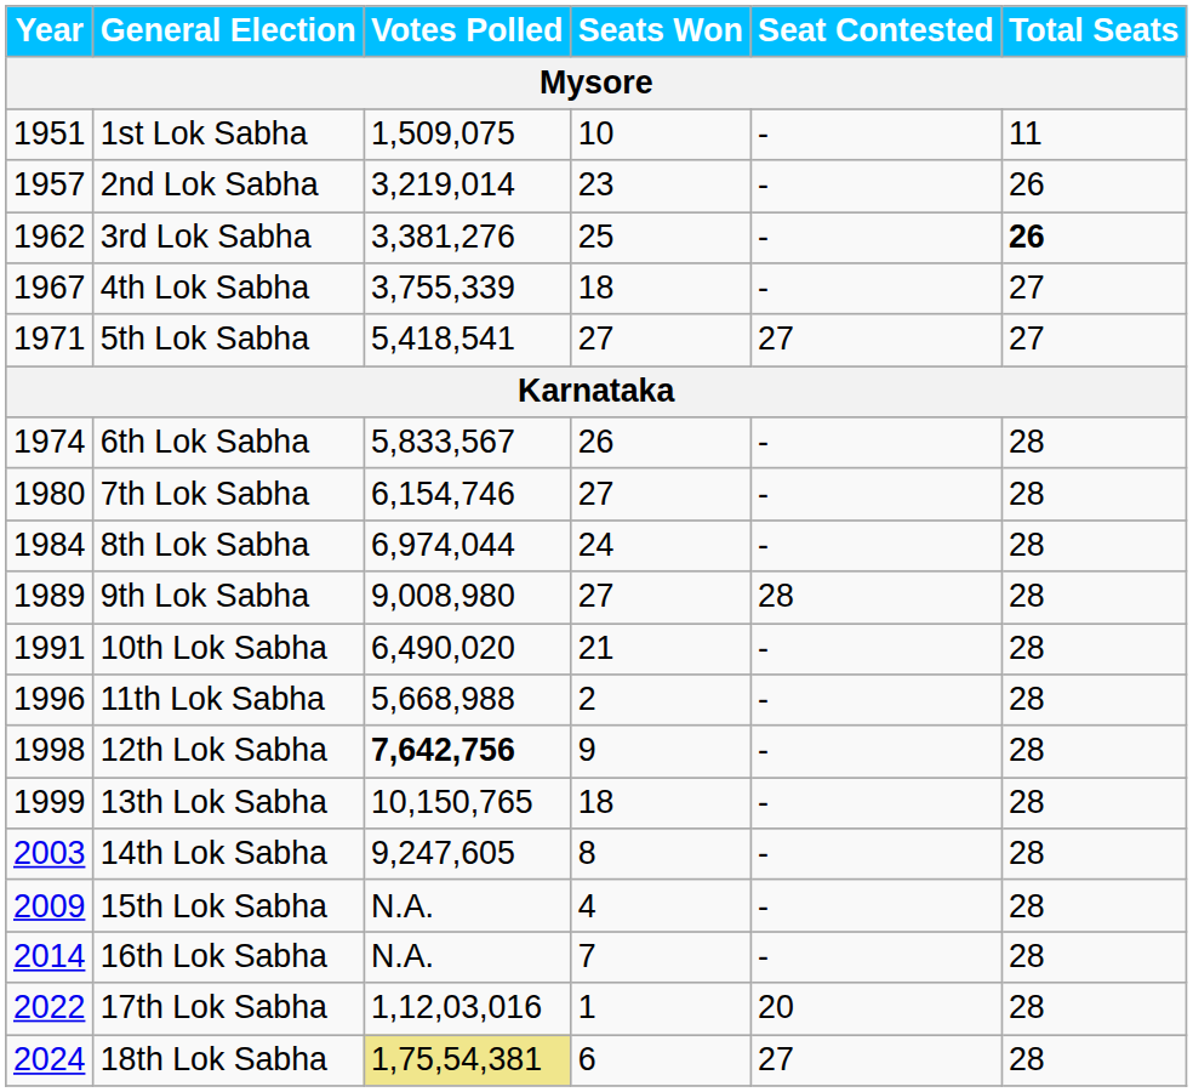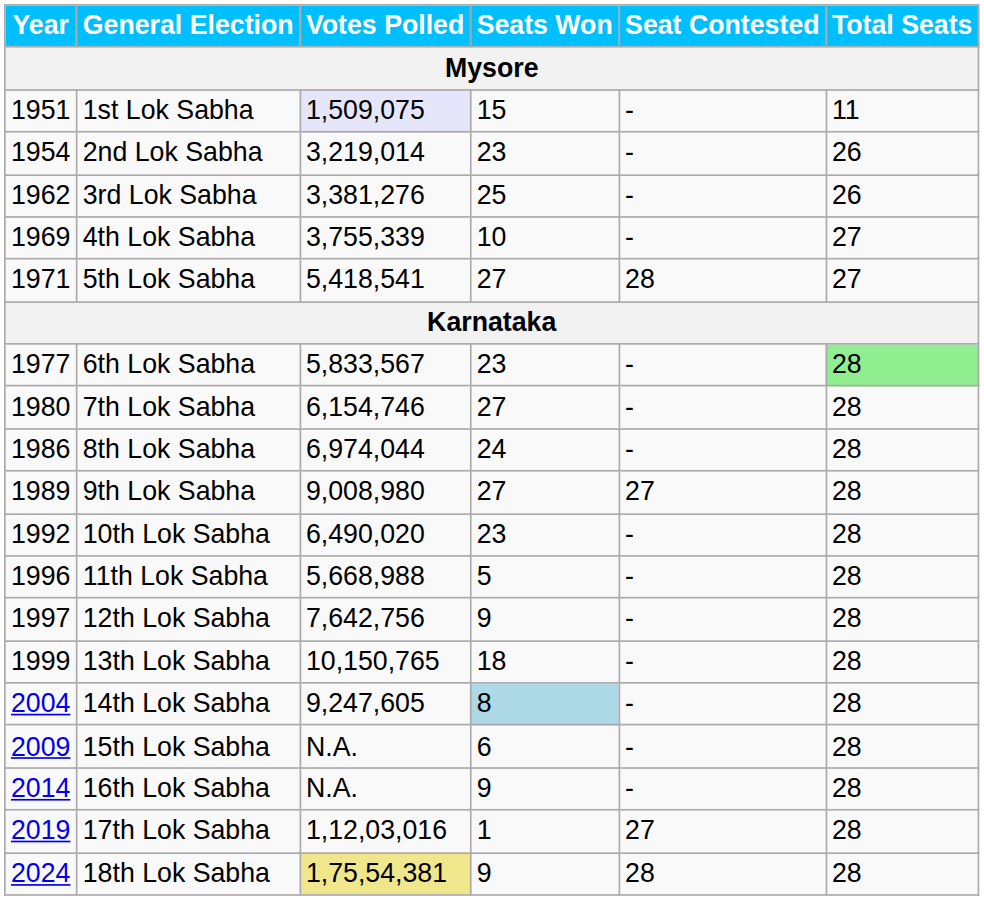 <table class="wikitable">
 <tr>
 <th style="background-color:#00BFFF; color:white">Year</th>
 <th style="background-color:#00BFFF; color:white">General Election</th>
 <th style="background-color:#00BFFF; color:white">Votes Polled</th>
 <th style="background-color:#00BFFF; color:white">Seats Won</th>
 <th style="background-color:#00BFFF; color:white">Seat Contested</th>
 <th style="background-color:#00BFFF; color:white">Total Seats</th>
 </tr>
 <tr>
 <th colspan=6>Mysore</th>
 </tr>
 <tr>
 <td>1951</td>
 <td>1st Lok Sabha</td>
-<td>1,509,075</td>
-<td>10</td>
+<td style="background: lavender;">1,509,075</td>
+<td>15</td>
 <td>-</td>
 <td>11</td>
 </tr>
 <tr>
-<td>1957</td>
+<td>1954</td>
 <td>2nd Lok Sabha</td>
 <td>3,219,014</td>
 <td>23</td>
 <td>-</td>
 <td>26</td>
 </tr>
 <tr>
 <td>1962</td>
 <td>3rd Lok Sabha</td>
 <td>3,381,276</td>
 <td>25</td>
 <td>-</td>
-<td><strong>26</strong></td>
+<td>26</td>
 </tr>
 <tr>
-<td>1967</td>
+<td>1969</td>
 <td>4th Lok Sabha</td>
 <td>3,755,339</td>
-<td>18</td>
+<td>10</td>
 <td>-</td>
 <td>27</td>
 </tr>
 <tr>
 <td>1971</td>
 <td>5th Lok Sabha</td>
 <td>5,418,541</td>
 <td>27</td>
-<td>27</td>
+<td>28</td>
 <td>27</td>
 </tr>
 <tr>
 <th colspan=6>Karnataka</th>
 </tr>
 <tr>
-<td>1974</td>
+<td>1977</td>
 <td>6th Lok Sabha</td>
 <td>5,833,567</td>
-<td>26</td>
+<td>23</td>
 <td>-</td>
-<td>28</td>
+<td style="background: lightgreen;">28</td>
 </tr>
 <tr>
 <td>1980</td>
 <td>7th Lok Sabha</td>
 <td>6,154,746</td>
 <td>27</td>
 <td>-</td>
 <td>28</td>
 </tr>
 <tr>
-<td>1984</td>
+<td>1986</td>
 <td>8th Lok Sabha</td>
 <td>6,974,044</td>
 <td>24</td>
 <td>-</td>
 <td>28</td>
 </tr>
 <tr>
 <td>1989</td>
 <td>9th Lok Sabha</td>
 <td>9,008,980</td>
 <td>27</td>
-<td>28</td>
+<td>27</td>
 <td>28</td>
 </tr>
 <tr>
-<td>1991</td>
+<td>1992</td>
 <td>10th Lok Sabha</td>
 <td>6,490,020</td>
-<td>21</td>
+<td>23</td>
 <td>-</td>
 <td>28</td>
 </tr>
 <tr>
 <td>1996</td>
 <td>11th Lok Sabha</td>
 <td>5,668,988</td>
-<td>2</td>
+<td>5</td>
 <td>-</td>
 <td>28</td>
 </tr>
 <tr>
-<td>1998</td>
+<td>1997</td>
 <td>12th Lok Sabha</td>
-<td><strong>7,642,756</strong></td>
+<td>7,642,756</td>
 <td>9</td>
 <td>-</td>
 <td>28</td>
 </tr>
 <tr>
 <td>1999</td>
 <td>13th Lok Sabha</td>
 <td>10,150,765</td>
 <td>18</td>
 <td>-</td>
 <td>28</td>
 </tr>
 <tr>
-<td><a href='#'>2003</a></td>
+<td><a href='#'>2004</a></td>
 <td>14th Lok Sabha</td>
 <td>9,247,605</td>
-<td>8</td>
+<td style="background: lightblue;">8</td>
 <td>-</td>
 <td>28</td>
 </tr>
 <tr>
 <td><a href='#'>2009</a></td>
 <td>15th Lok Sabha</td>
 <td>N.A.</td>
-<td>4</td>
+<td>6</td>
 <td>-</td>
 <td>28</td>
 </tr>
 <tr>
 <td><a href='#'>2014</a></td>
 <td>16th Lok Sabha</td>
 <td>N.A.</td>
-<td>7</td>
+<td>9</td>
 <td>-</td>
 <td>28</td>
 </tr>
 <tr>
-<td><a href='#'>2022</a></td>
+<td><a href='#'>2019</a></td>
 <td>17th Lok Sabha</td>
 <td>1,12,03,016</td>
 <td>1</td>
-<td>20</td>
+<td>27</td>
 <td>28</td>
 </tr>
 <tr>
 <td><a href='#'>2024</a></td>
 <td>18th Lok Sabha</td>
 <td style="background: khaki;">1,75,54,381</td>
-<td>6</td>
-<td>27</td>
+<td>9</td>
+<td>28</td>
 <td>28</td>
 </tr>
 </table>
